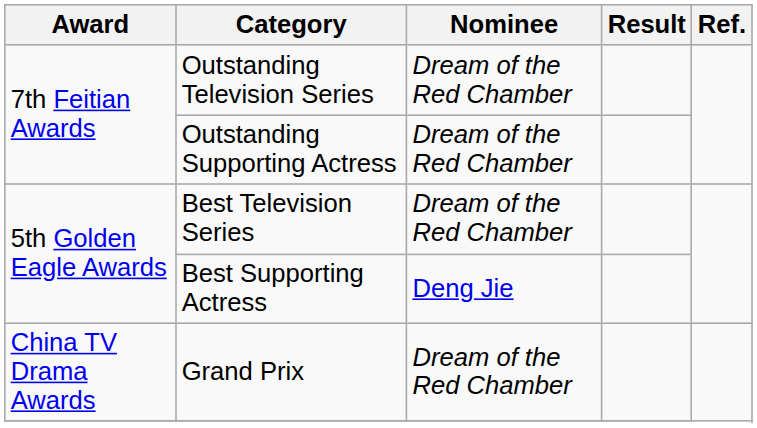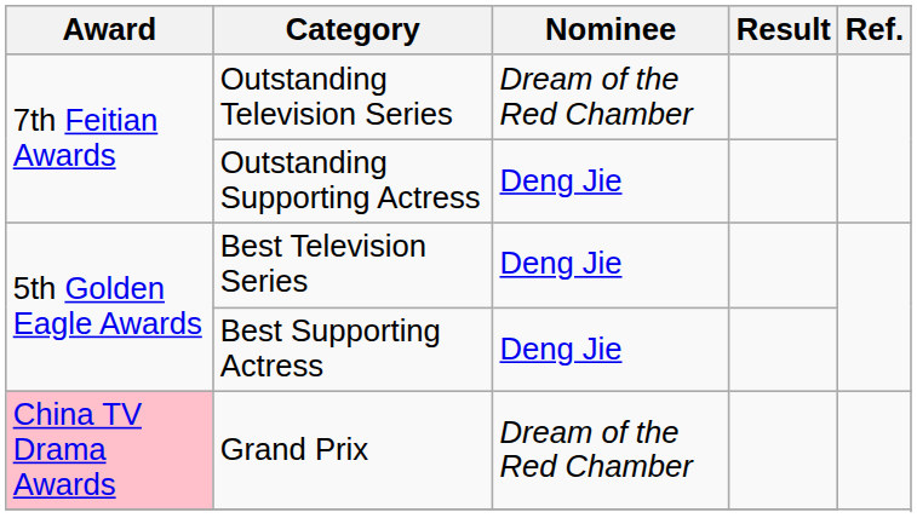 <table class="wikitable" width="75%">
 <tr>
 <th>Award</th>
 <th>Category</th>
 <th>Nominee</th>
 <th>Result</th>
 <th>Ref.</th>
 </tr>
 <tr>
 <td rowspan=2>7th <a href='#'>Feitian Awards</a></td>
 <td>Outstanding Television Series</td>
 <td><em>Dream of the Red Chamber</em></td>
 <td></td>
 <td rowspan=2></td>
 </tr>
 <tr>
 <td>Outstanding Supporting Actress</td>
-<td><em>Dream of the Red Chamber</em></td>
+<td><a href='#'>Deng Jie</a></td>
 <td></td>
 </tr>
 <tr>
 <td rowspan=2>5th <a href='#'>Golden Eagle Awards</a></td>
 <td>Best Television Series</td>
-<td><em>Dream of the Red Chamber</em></td>
+<td><a href='#'>Deng Jie</a></td>
 <td></td>
 <td rowspan=2></td>
 </tr>
 <tr>
 <td>Best Supporting Actress</td>
 <td><a href='#'>Deng Jie</a></td>
 <td></td>
 </tr>
 <tr>
-<td><a href='#'>China TV Drama Awards</a></td>
+<td style="background: pink;"><a href='#'>China TV Drama Awards</a></td>
 <td>Grand Prix</td>
 <td><em>Dream of the Red Chamber</em></td>
 <td></td>
 </tr>
 <tr>
 </tr>
 </table>
